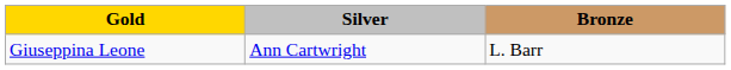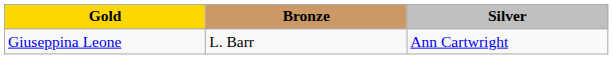 <table class="wikitable" style="text-align:left">
 <tr align="center">
 <td width=200 bgcolor=gold><strong>Gold</strong></td>
+<td width=200 bgcolor=CC9966><strong>Bronze</strong></td>
 <td width=200 bgcolor=silver><strong>Silver</strong></td>
-<td width=200 bgcolor=CC9966><strong>Bronze</strong></td>
 </tr>
 <tr>
 <td><a href='#'>Giuseppina Leone</a><br><em></em></td>
+<td>L. Barr<br><em></em></td>
 <td><a href='#'>Ann Cartwright</a><br><em></em></td>
-<td>L. Barr<br><em></em></td>
 </tr>
 </table>
